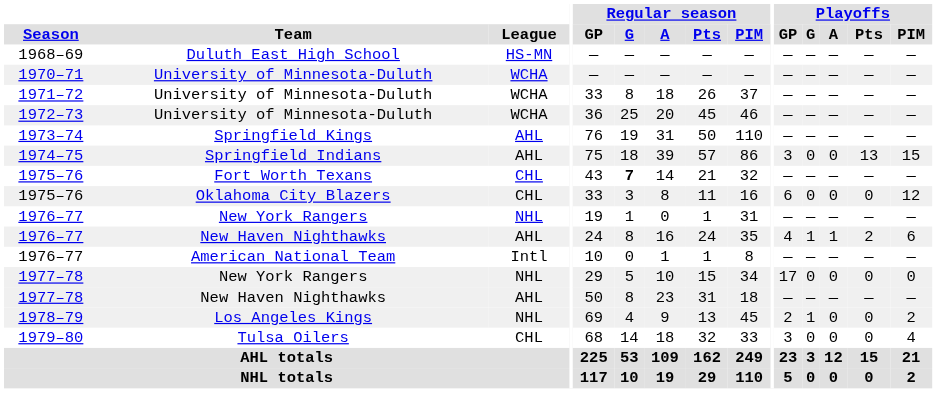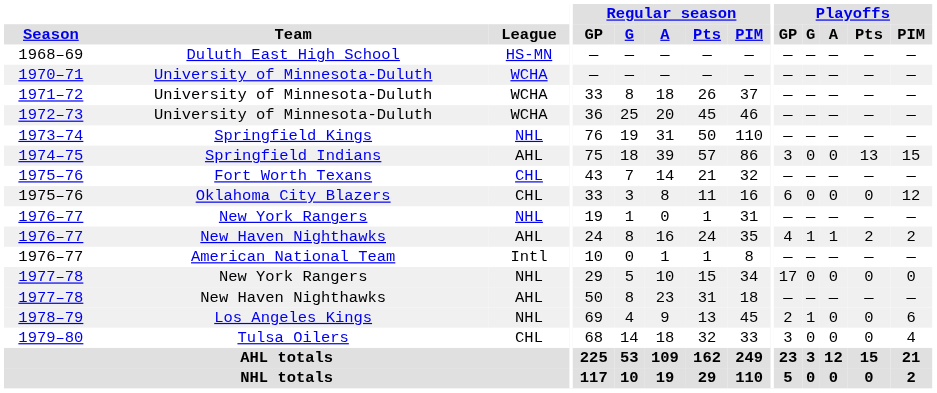 <table border="0" cellpadding="1" cellspacing="0" style="text-align:center; width:60em">
 <tr bgcolor="#e0e0e0">
 <th colspan="3" bgcolor="#ffffff"></th>
 <th rowspan="100" bgcolor="#ffffff"></th>
 <th colspan="5"><a href='#'>Regular season</a></th>
 <th rowspan="100" bgcolor="#ffffff"></th>
 <th colspan="5"><a href='#'>Playoffs</a></th>
 </tr>
 <tr bgcolor="#e0e0e0">
 <th><a href='#'>Season</a></th>
 <th>Team</th>
 <th>League</th>
 <th>GP</th>
 <th><a href='#'>G</a></th>
 <th><a href='#'>A</a></th>
 <th><a href='#'>Pts</a></th>
 <th><a href='#'>PIM</a></th>
 <th>GP</th>
 <th>G</th>
 <th>A</th>
 <th>Pts</th>
 <th>PIM</th>
 </tr>
 <tr>
 <td>1968–69</td>
 <td><a href='#'>Duluth East High School</a></td>
 <td><a href='#'>HS-MN</a></td>
 <td>—</td>
 <td>—</td>
 <td>—</td>
 <td>—</td>
 <td>—</td>
 <td>—</td>
 <td>—</td>
 <td>—</td>
 <td>—</td>
 <td>—</td>
 </tr>
 <tr bgcolor="#f0f0f0">
 <td><a href='#'>1970–71</a></td>
 <td><a href='#'>University of Minnesota-Duluth</a></td>
 <td><a href='#'>WCHA</a></td>
 <td>—</td>
 <td>—</td>
 <td>—</td>
 <td>—</td>
 <td>—</td>
 <td>—</td>
 <td>—</td>
 <td>—</td>
 <td>—</td>
 <td>—</td>
 </tr>
 <tr>
 <td><a href='#'>1971–72</a></td>
 <td>University of Minnesota-Duluth</td>
 <td>WCHA</td>
 <td>33</td>
 <td>8</td>
 <td>18</td>
 <td>26</td>
 <td>37</td>
 <td>—</td>
 <td>—</td>
 <td>—</td>
 <td>—</td>
 <td>—</td>
 </tr>
 <tr bgcolor="#f0f0f0">
 <td><a href='#'>1972–73</a></td>
 <td>University of Minnesota-Duluth</td>
 <td>WCHA</td>
 <td>36</td>
 <td>25</td>
 <td>20</td>
 <td>45</td>
 <td>46</td>
 <td>—</td>
 <td>—</td>
 <td>—</td>
 <td>—</td>
 <td>—</td>
 </tr>
 <tr>
 <td><a href='#'>1973–74</a></td>
 <td><a href='#'>Springfield Kings</a></td>
-<td><a href='#'>AHL</a></td>
+<td><a href='#'>NHL</a></td>
 <td>76</td>
 <td>19</td>
 <td>31</td>
 <td>50</td>
 <td>110</td>
 <td>—</td>
 <td>—</td>
 <td>—</td>
 <td>—</td>
 <td>—</td>
 </tr>
 <tr bgcolor="#f0f0f0">
 <td><a href='#'>1974–75</a></td>
 <td><a href='#'>Springfield Indians</a></td>
 <td>AHL</td>
 <td>75</td>
 <td>18</td>
 <td>39</td>
 <td>57</td>
 <td>86</td>
 <td>3</td>
 <td>0</td>
 <td>0</td>
 <td>13</td>
 <td>15</td>
 </tr>
 <tr>
 <td><a href='#'>1975–76</a></td>
 <td><a href='#'>Fort Worth Texans</a></td>
 <td><a href='#'>CHL</a></td>
 <td>43</td>
-<td><strong>7</strong></td>
+<td>7</td>
 <td>14</td>
 <td>21</td>
 <td>32</td>
 <td>—</td>
 <td>—</td>
 <td>—</td>
 <td>—</td>
 <td>—</td>
 </tr>
 <tr bgcolor="#f0f0f0">
 <td>1975–76</td>
 <td><a href='#'>Oklahoma City Blazers</a></td>
 <td>CHL</td>
 <td>33</td>
 <td>3</td>
 <td>8</td>
 <td>11</td>
 <td>16</td>
 <td>6</td>
 <td>0</td>
 <td>0</td>
 <td>0</td>
 <td>12</td>
 </tr>
 <tr>
 <td><a href='#'>1976–77</a></td>
 <td><a href='#'>New York Rangers</a></td>
 <td><a href='#'>NHL</a></td>
 <td>19</td>
 <td>1</td>
 <td>0</td>
 <td>1</td>
 <td>31</td>
 <td>—</td>
 <td>—</td>
 <td>—</td>
 <td>—</td>
 <td>—</td>
 </tr>
 <tr bgcolor="#f0f0f0">
 <td><a href='#'>1976–77</a></td>
 <td><a href='#'>New Haven Nighthawks</a></td>
 <td>AHL</td>
 <td>24</td>
 <td>8</td>
 <td>16</td>
 <td>24</td>
 <td>35</td>
 <td>4</td>
 <td>1</td>
 <td>1</td>
 <td>2</td>
-<td>6</td>
+<td>2</td>
 </tr>
 <tr>
 <td>1976–77</td>
 <td><a href='#'>American National Team</a></td>
 <td>Intl</td>
 <td>10</td>
 <td>0</td>
 <td>1</td>
 <td>1</td>
 <td>8</td>
 <td>—</td>
 <td>—</td>
 <td>—</td>
 <td>—</td>
 <td>—</td>
 </tr>
 <tr bgcolor="#f0f0f0">
 <td><a href='#'>1977–78</a></td>
 <td>New York Rangers</td>
 <td>NHL</td>
 <td>29</td>
 <td>5</td>
 <td>10</td>
 <td>15</td>
 <td>34</td>
 <td>17</td>
 <td>0</td>
 <td>0</td>
 <td>0</td>
 <td>0</td>
 </tr>
 <tr bgcolor="#f0f0f0">
 <td><a href='#'>1977–78</a></td>
 <td>New Haven Nighthawks</td>
 <td>AHL</td>
 <td>50</td>
 <td>8</td>
 <td>23</td>
 <td>31</td>
 <td>18</td>
 <td>—</td>
 <td>—</td>
 <td>—</td>
 <td>—</td>
 <td>—</td>
 </tr>
 <tr bgcolor="#f0f0f0">
 <td><a href='#'>1978–79</a></td>
 <td><a href='#'>Los Angeles Kings</a></td>
 <td>NHL</td>
 <td>69</td>
 <td>4</td>
 <td>9</td>
 <td>13</td>
 <td>45</td>
 <td>2</td>
 <td>1</td>
 <td>0</td>
 <td>0</td>
-<td>2</td>
+<td>6</td>
 </tr>
 <tr>
 <td><a href='#'>1979–80</a></td>
 <td><a href='#'>Tulsa Oilers</a></td>
 <td>CHL</td>
 <td>68</td>
 <td>14</td>
 <td>18</td>
 <td>32</td>
 <td>33</td>
 <td>3</td>
 <td>0</td>
 <td>0</td>
 <td>0</td>
 <td>4</td>
 </tr>
 <tr bgcolor="#e0e0e0">
 <th colspan="3">AHL totals</th>
 <th>225</th>
 <th>53</th>
 <th>109</th>
 <th>162</th>
 <th>249</th>
 <th>23</th>
 <th>3</th>
 <th>12</th>
 <th>15</th>
 <th>21</th>
 </tr>
 <tr bgcolor="#e0e0e0">
 <th colspan="3">NHL totals</th>
 <th>117</th>
 <th>10</th>
 <th>19</th>
 <th>29</th>
 <th>110</th>
 <th>5</th>
 <th>0</th>
 <th>0</th>
 <th>0</th>
 <th>2</th>
 </tr>
 </table>
